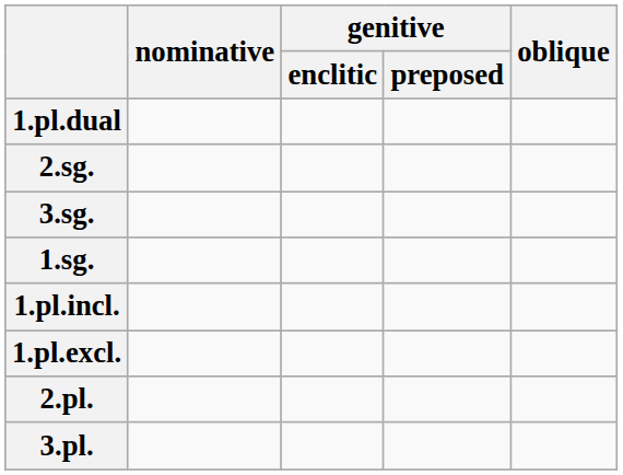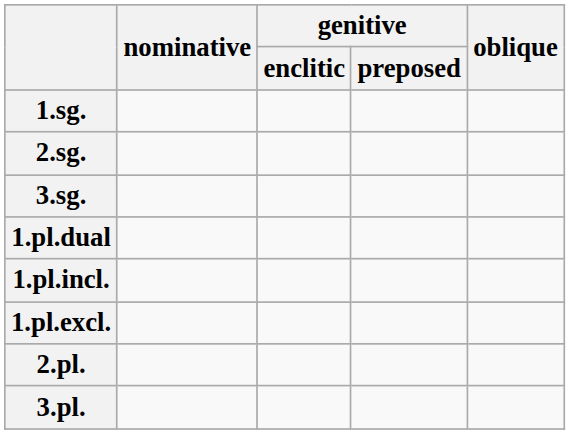 <table class="wikitable">
 <tr>
 <th rowspan="2"></th>
 <th rowspan="2">nominative</th>
 <th colspan="2">genitive</th>
 <th rowspan="2">oblique</th>
 </tr>
 <tr>
 <th>enclitic</th>
 <th>preposed</th>
 </tr>
 <tr>
-<th>1.pl.dual</th>
+<th>1.sg.</th>
 <td></td>
 <td></td>
 <td></td>
 <td></td>
 </tr>
 <tr>
 <th>2.sg.</th>
 <td></td>
 <td></td>
 <td></td>
 <td></td>
 </tr>
 <tr>
 <th>3.sg.</th>
 <td></td>
 <td></td>
 <td></td>
 <td></td>
 </tr>
 <tr>
-<th>1.sg.</th>
+<th>1.pl.dual</th>
 <td></td>
 <td></td>
 <td></td>
 <td></td>
 </tr>
 <tr>
 <th>1.pl.incl.</th>
 <td></td>
 <td></td>
 <td></td>
 <td></td>
 </tr>
 <tr>
 <th>1.pl.excl.</th>
 <td></td>
 <td></td>
 <td></td>
 <td></td>
 </tr>
 <tr>
 <th>2.pl.</th>
 <td></td>
 <td></td>
 <td></td>
 <td></td>
 </tr>
 <tr>
 <th>3.pl.</th>
 <td></td>
 <td></td>
 <td></td>
 <td></td>
 </tr>
 </table>
